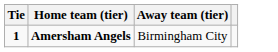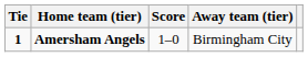 <table class="wikitable" style="text-align:center; font-size:85%">
 <tr>
 <th>Tie</th>
 <th>Home team (tier)</th>
+<th>Score</th>
 <th>Away team (tier)</th>
 <th></th>
 </tr>
 <tr>
 <td align="center"><strong>1</strong></td>
 <td><strong>Amersham Angels</strong></td>
+<td align="center">1–0</td>
 <td>Birmingham City</td>
 <td></td>
 </tr>
 </table>
